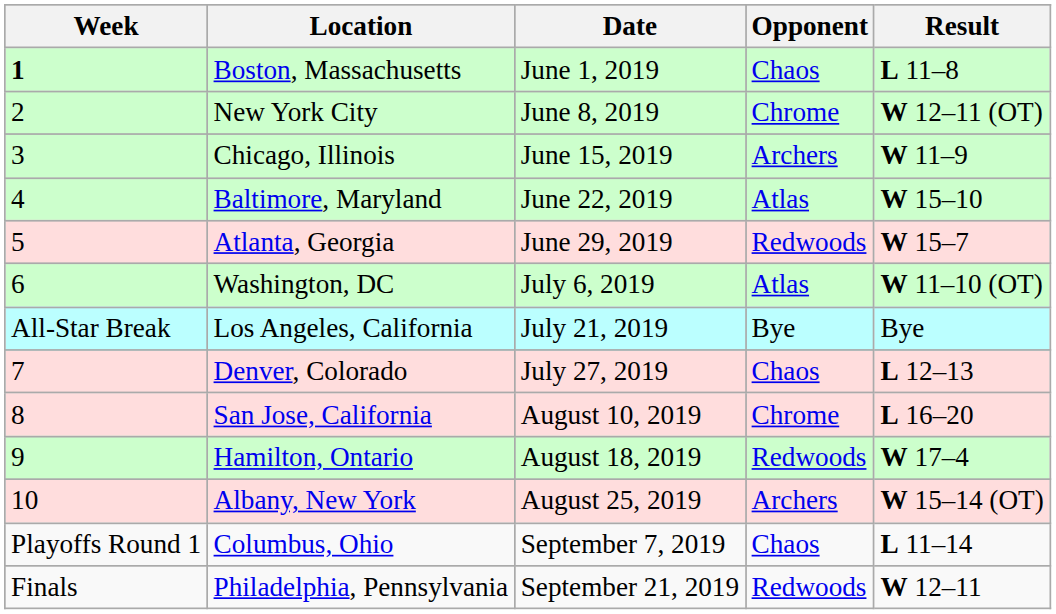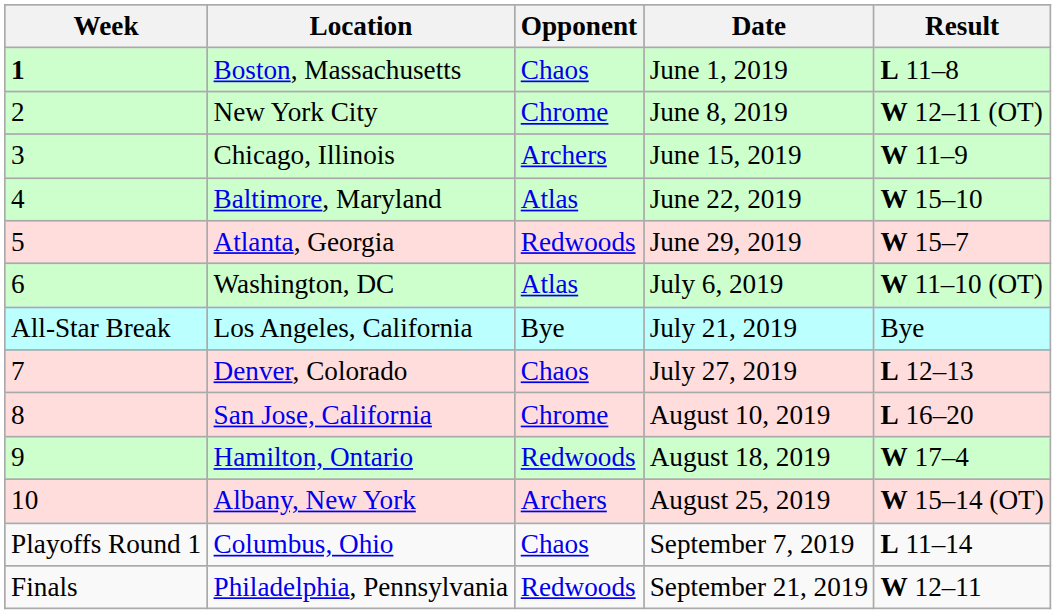 <table class="wikitable">
 <tr>
 <th>Week</th>
 <th>Location</th>
+<th>Opponent</th>
 <th>Date</th>
-<th>Opponent</th>
 <th>Result</th>
 </tr>
 <tr bgcolor="#CCFFCC">
 <td><strong>1</strong></td>
 <td><a href='#'>Boston</a>, Massachusetts</td>
+<td><a href='#'>Chaos</a></td>
 <td>June 1, 2019</td>
-<td><a href='#'>Chaos</a></td>
 <td><strong>L</strong> 11–8</td>
 </tr>
 <tr bgcolor="#CCFFCC">
 <td>2</td>
 <td>New York City</td>
+<td><a href='#'>Chrome</a></td>
 <td>June 8, 2019</td>
-<td><a href='#'>Chrome</a></td>
 <td><strong>W</strong> 12–11 (OT)</td>
 </tr>
 <tr bgcolor="#CCFFCC">
 <td>3</td>
 <td>Chicago, Illinois</td>
+<td><a href='#'>Archers</a></td>
 <td>June 15, 2019</td>
-<td><a href='#'>Archers</a></td>
 <td><strong>W</strong> 11–9</td>
 </tr>
 <tr bgcolor="#CCFFCC">
 <td>4</td>
 <td><a href='#'>Baltimore</a>, Maryland</td>
+<td><a href='#'>Atlas</a></td>
 <td>June 22, 2019</td>
-<td><a href='#'>Atlas</a></td>
 <td><strong>W</strong> 15–10</td>
 </tr>
 <tr bgcolor="#FFDDDD">
 <td>5</td>
 <td><a href='#'>Atlanta</a>, Georgia</td>
+<td><a href='#'>Redwoods</a></td>
 <td>June 29, 2019</td>
-<td><a href='#'>Redwoods</a></td>
 <td><strong>W</strong> 15–7</td>
 </tr>
 <tr bgcolor="#CCFFCC">
 <td>6</td>
 <td>Washington, DC</td>
+<td><a href='#'>Atlas</a></td>
 <td>July 6, 2019</td>
-<td><a href='#'>Atlas</a></td>
 <td><strong>W</strong> 11–10 (OT)</td>
 </tr>
 <tr style=background:#bff>
 <td>All-Star Break</td>
 <td>Los Angeles, California</td>
+<td>Bye</td>
 <td>July 21, 2019</td>
-<td>Bye</td>
 <td>Bye</td>
 </tr>
 <tr bgcolor="#FFDDDD">
 <td>7</td>
 <td><a href='#'>Denver</a>, Colorado</td>
+<td><a href='#'>Chaos</a></td>
 <td>July 27, 2019</td>
-<td><a href='#'>Chaos</a></td>
 <td><strong>L</strong> 12–13</td>
 </tr>
 <tr bgcolor="#FFDDDD">
 <td>8</td>
 <td><a href='#'>San Jose, California</a></td>
+<td><a href='#'>Chrome</a></td>
 <td>August 10, 2019</td>
-<td><a href='#'>Chrome</a></td>
 <td><strong>L</strong> 16–20</td>
 </tr>
 <tr bgcolor="#CCFFCC">
 <td>9</td>
 <td><a href='#'>Hamilton, Ontario</a></td>
+<td><a href='#'>Redwoods</a></td>
 <td>August 18, 2019</td>
-<td><a href='#'>Redwoods</a></td>
 <td><strong>W</strong> 17–4</td>
 </tr>
 <tr |- bgcolor="#FFDDDD">
 <td>10</td>
 <td><a href='#'>Albany, New York</a></td>
+<td><a href='#'>Archers</a></td>
 <td>August 25, 2019</td>
-<td><a href='#'>Archers</a></td>
 <td><strong>W</strong> 15–14 (OT)</td>
 </tr>
 <tr -bgcolor="#CCFFCC">
 <td>Playoffs Round 1</td>
 <td><a href='#'>Columbus, Ohio</a></td>
+<td><a href='#'>Chaos</a></td>
 <td>September 7, 2019</td>
-<td><a href='#'>Chaos</a></td>
 <td><strong>L</strong> 11–14</td>
 </tr>
 <tr -bgcolor="#CCFFCC">
 <td>Finals</td>
 <td><a href='#'>Philadelphia</a>, Pennsylvania</td>
+<td><a href='#'>Redwoods</a></td>
 <td>September 21, 2019</td>
-<td><a href='#'>Redwoods</a></td>
 <td><strong>W</strong> 12–11</td>
 </tr>
 </table>
